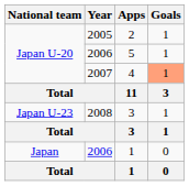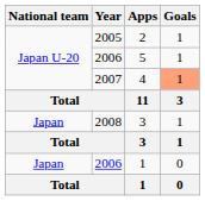 <table class="wikitable" style="text-align:center">
 <tr>
 <th>National team</th>
 <th>Year</th>
 <th>Apps</th>
 <th>Goals</th>
 </tr>
 <tr>
 <td rowspan="3"><a href='#'>Japan U-20</a></td>
 <td>2005</td>
 <td>2</td>
 <td>1</td>
 </tr>
 <tr>
 <td>2006</td>
 <td>5</td>
 <td>1</td>
 </tr>
 <tr>
 <td>2007</td>
 <td>4</td>
 <td style="background: lightsalmon;">1</td>
 </tr>
 <tr>
 <th colspan="2">Total</th>
 <th>11</th>
 <th>3</th>
 </tr>
 <tr>
-<td><a href='#'>Japan U-23</a></td>
+<td><a href='#'>Japan</a></td>
 <td>2008</td>
 <td>3</td>
 <td>1</td>
 </tr>
 <tr>
 <th colspan="2">Total</th>
 <th>3</th>
 <th>1</th>
 </tr>
 <tr>
 <td><a href='#'>Japan</a></td>
 <td><a href='#'>2006</a></td>
 <td>1</td>
 <td>0</td>
 </tr>
 <tr>
 <th colspan="2">Total</th>
 <th>1</th>
 <th>0</th>
 </tr>
 </table>
